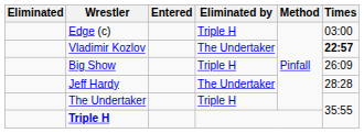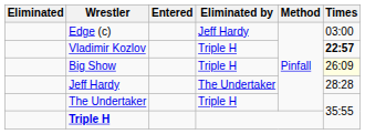 <table class="wikitable sortable">
 <tr>
 <th>Eliminated</th>
 <th>Wrestler</th>
 <th>Entered</th>
 <th>Eliminated by</th>
 <th>Method</th>
 <th>Times</th>
 </tr>
 <tr>
 <td></td>
 <td><a href='#'>Edge</a> (c)</td>
 <td></td>
-<td><a href='#'>Triple H</a></td>
+<td><a href='#'>Jeff Hardy</a></td>
 <td rowspan=5><a href='#'>Pinfall</a></td>
 <td>03:00</td>
 </tr>
 <tr>
 <td></td>
 <td><a href='#'>Vladimir Kozlov</a></td>
 <td></td>
-<td><a href='#'>The Undertaker</a></td>
+<td><a href='#'>Triple H</a></td>
 <td><strong>22:57</strong></td>
 </tr>
 <tr>
 <td></td>
 <td><a href='#'>Big Show</a></td>
 <td></td>
 <td><a href='#'>Triple H</a></td>
-<td>26:09</td>
+<td style="background: lightyellow;">26:09</td>
 </tr>
 <tr>
 <td></td>
 <td><a href='#'>Jeff Hardy</a></td>
 <td></td>
 <td><a href='#'>The Undertaker</a></td>
 <td>28:28</td>
 </tr>
 <tr>
 <td></td>
 <td><a href='#'>The Undertaker</a></td>
 <td></td>
 <td><a href='#'>Triple H</a></td>
 <td rowspan=2>35:55</td>
 </tr>
 <tr>
 <td></td>
 <td><strong><a href='#'>Triple H</a></strong></td>
 <td></td>
 <td colspan="2"></td>
 </tr>
 </table>
